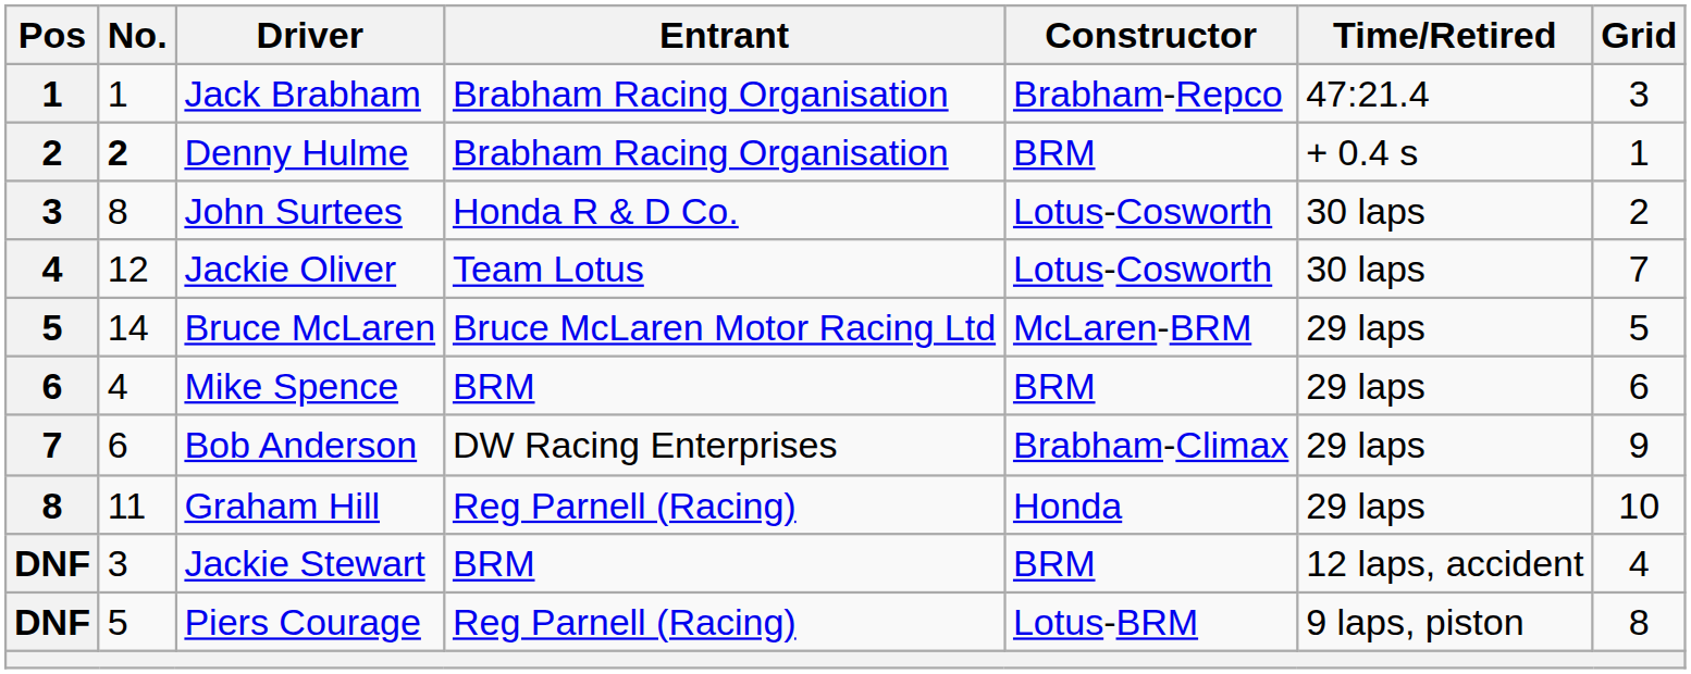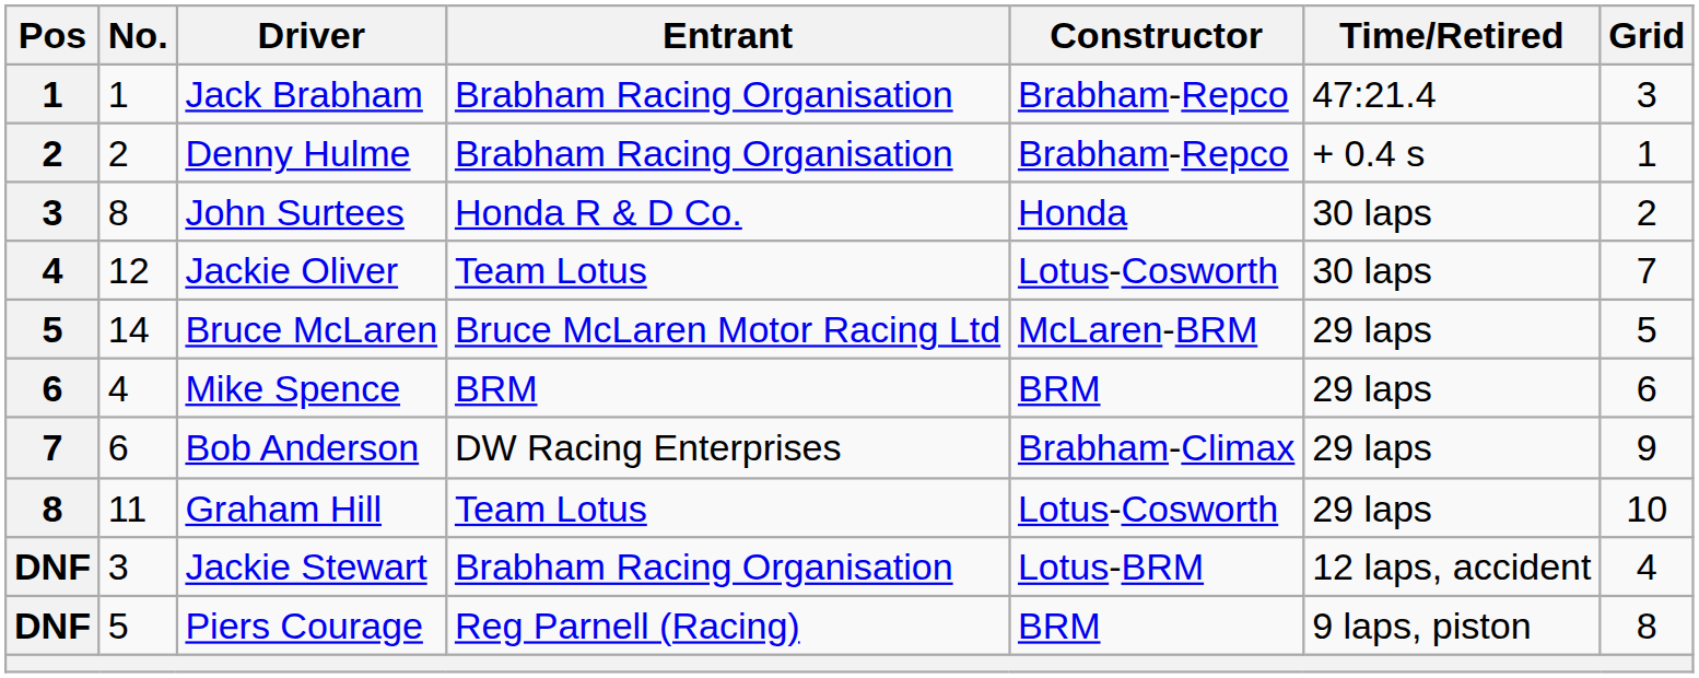 <table class="wikitable" style="font-size: 95%;">
 <tr>
 <th>Pos</th>
 <th>No.</th>
 <th>Driver</th>
 <th>Entrant</th>
 <th>Constructor</th>
 <th>Time/Retired</th>
 <th>Grid</th>
 </tr>
 <tr>
 <th>1</th>
 <td>1</td>
 <td> <a href='#'>Jack Brabham</a></td>
 <td><a href='#'>Brabham Racing Organisation</a></td>
 <td><a href='#'>Brabham</a>-<a href='#'>Repco</a></td>
 <td>47:21.4</td>
 <td style="text-align:center">3</td>
 </tr>
 <tr>
 <th>2</th>
-<td><strong>2</strong></td>
+<td>2</td>
 <td> <a href='#'>Denny Hulme</a></td>
 <td><a href='#'>Brabham Racing Organisation</a></td>
-<td><a href='#'>BRM</a></td>
+<td><a href='#'>Brabham</a>-<a href='#'>Repco</a></td>
 <td>+ 0.4 s</td>
 <td style="text-align:center">1</td>
 </tr>
 <tr>
 <th>3</th>
 <td>8</td>
 <td> <a href='#'>John Surtees</a></td>
 <td><a href='#'>Honda R & D Co.</a></td>
-<td><a href='#'>Lotus</a>-<a href='#'>Cosworth</a></td>
+<td><a href='#'>Honda</a></td>
 <td>30 laps</td>
 <td style="text-align:center">2</td>
 </tr>
 <tr>
 <th>4</th>
 <td>12</td>
 <td> <a href='#'>Jackie Oliver</a></td>
 <td><a href='#'>Team Lotus</a></td>
 <td><a href='#'>Lotus</a>-<a href='#'>Cosworth</a></td>
 <td>30 laps</td>
 <td style="text-align:center">7</td>
 </tr>
 <tr>
 <th>5</th>
 <td>14</td>
 <td> <a href='#'>Bruce McLaren</a></td>
 <td><a href='#'>Bruce McLaren Motor Racing Ltd</a></td>
 <td><a href='#'>McLaren</a>-<a href='#'>BRM</a></td>
 <td>29 laps</td>
 <td style="text-align:center">5</td>
 </tr>
 <tr>
 <th>6</th>
 <td>4</td>
 <td> <a href='#'>Mike Spence</a></td>
 <td><a href='#'>BRM</a></td>
 <td><a href='#'>BRM</a></td>
 <td>29 laps</td>
 <td style="text-align:center">6</td>
 </tr>
 <tr>
 <th>7</th>
 <td>6</td>
 <td> <a href='#'>Bob Anderson</a></td>
 <td>DW Racing Enterprises</td>
 <td><a href='#'>Brabham</a>-<a href='#'>Climax</a></td>
 <td>29 laps</td>
 <td style="text-align:center">9</td>
 </tr>
 <tr>
 <th>8</th>
 <td>11</td>
 <td> <a href='#'>Graham Hill</a></td>
-<td><a href='#'>Reg Parnell (Racing)</a></td>
-<td><a href='#'>Honda</a></td>
+<td><a href='#'>Team Lotus</a></td>
+<td><a href='#'>Lotus</a>-<a href='#'>Cosworth</a></td>
 <td>29 laps</td>
 <td style="text-align:center">10</td>
 </tr>
 <tr>
 <th>DNF</th>
 <td>3</td>
 <td> <a href='#'>Jackie Stewart</a></td>
-<td><a href='#'>BRM</a></td>
-<td><a href='#'>BRM</a></td>
+<td><a href='#'>Brabham Racing Organisation</a></td>
+<td><a href='#'>Lotus</a>-<a href='#'>BRM</a></td>
 <td>12 laps, accident</td>
 <td style="text-align:center">4</td>
 </tr>
 <tr>
 <th>DNF</th>
 <td>5</td>
 <td> <a href='#'>Piers Courage</a></td>
 <td><a href='#'>Reg Parnell (Racing)</a></td>
-<td><a href='#'>Lotus</a>-<a href='#'>BRM</a></td>
+<td><a href='#'>BRM</a></td>
 <td>9 laps, piston</td>
 <td style="text-align:center">8</td>
 </tr>
 <tr>
 <th colspan="7"></th>
 </tr>
 </table>
